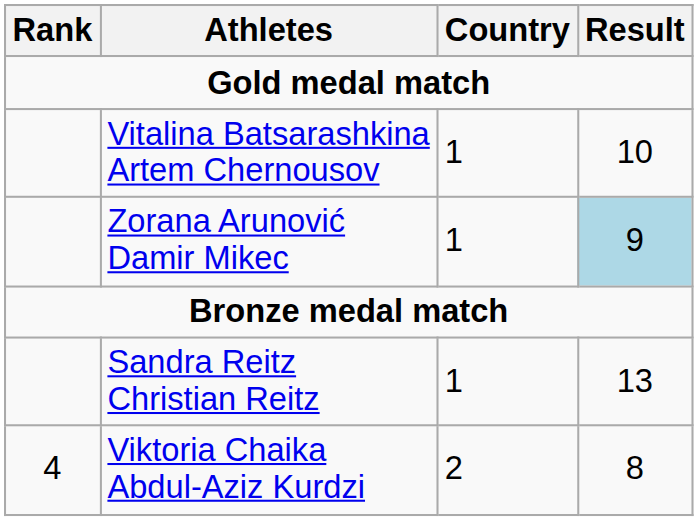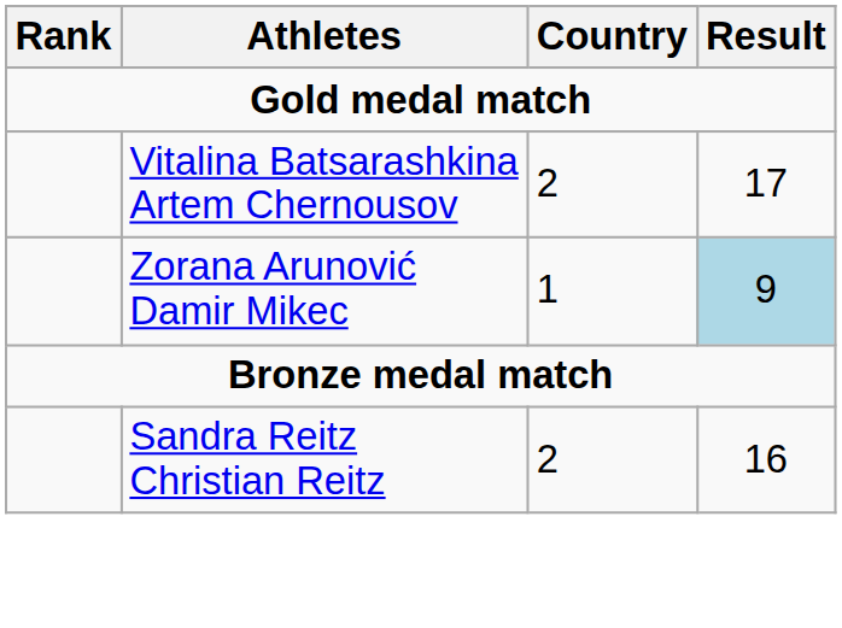 <table class="wikitable" style="text-align:center">
 <tr>
 <th>Rank</th>
 <th>Athletes</th>
 <th>Country</th>
 <th>Result</th>
 </tr>
 <tr>
 <td colspan=4><strong>Gold medal match</strong></td>
 </tr>
 <tr>
 <td></td>
 <td align=left><a href='#'>Vitalina Batsarashkina</a><br><a href='#'>Artem Chernousov</a></td>
-<td align=left> 1</td>
-<td>10</td>
+<td align=left> 2</td>
+<td>17</td>
 </tr>
 <tr>
 <td></td>
 <td align=left><a href='#'>Zorana Arunović</a><br><a href='#'>Damir Mikec</a></td>
 <td align=left> 1</td>
 <td style="background: lightblue;">9</td>
 </tr>
 <tr>
 <td colspan=4><strong>Bronze medal match</strong></td>
 </tr>
 <tr>
 <td></td>
 <td align=left><a href='#'>Sandra Reitz</a><br><a href='#'>Christian Reitz</a></td>
-<td align=left> 1</td>
-<td>13</td>
-</tr>
-<tr>
-<td>4</td>
-<td align=left><a href='#'>Viktoria Chaika</a><br><a href='#'>Abdul-Aziz Kurdzi</a></td>
 <td align=left> 2</td>
-<td>8</td>
+<td>16</td>
 </tr>
 </table>
